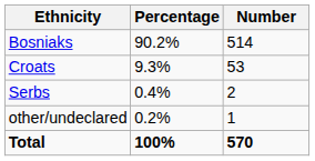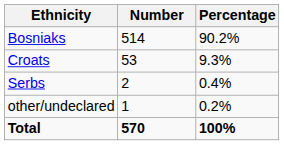 <table class="wikitable">
 <tr>
 <th width="100px">Ethnicity</th>
+<th width="80px">Number</th>
 <th width="80px">Percentage</th>
-<th width="80px">Number</th>
 </tr>
 <tr>
 <td><a href='#'>Bosniaks</a></td>
+<td>514</td>
 <td>90.2%</td>
-<td>514</td>
 </tr>
 <tr>
 <td><a href='#'>Croats</a></td>
+<td>53</td>
 <td>9.3%</td>
-<td>53</td>
 </tr>
 <tr>
 <td><a href='#'>Serbs</a></td>
+<td>2</td>
 <td>0.4%</td>
-<td>2</td>
 </tr>
 <tr>
 <td>other/undeclared</td>
+<td>1</td>
 <td>0.2%</td>
-<td>1</td>
 </tr>
 <tr>
 <td><strong>Total</strong></td>
+<td><strong>570</strong></td>
 <td><strong>100%</strong></td>
-<td><strong>570</strong></td>
 </tr>
 </table>
